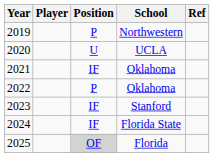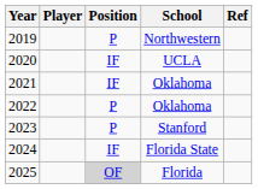 <table class="wikitable sortable plainrowheaders" style="text-align:center;">
 <tr>
 <th scope="col">Year</th>
 <th scope="col">Player</th>
 <th scope="col">Position</th>
 <th scope="col">School</th>
 <th scope="col" class="unsortable">Ref</th>
 </tr>
 <tr>
 <td>2019</td>
 <td></td>
 <td><a href='#'>P</a></td>
 <td><a href='#'>Northwestern</a></td>
 <td></td>
 </tr>
 <tr>
 <td>2020</td>
 <td></td>
-<td><a href='#'>U</a></td>
+<td><a href='#'>IF</a></td>
 <td><a href='#'>UCLA</a></td>
 <td></td>
 </tr>
 <tr>
 <td>2021</td>
 <td></td>
 <td><a href='#'>IF</a></td>
 <td><a href='#'>Oklahoma</a></td>
 <td></td>
 </tr>
 <tr>
 <td>2022</td>
 <td></td>
 <td><a href='#'>P</a></td>
 <td><a href='#'>Oklahoma</a></td>
 <td></td>
 </tr>
 <tr>
 <td>2023</td>
 <td></td>
-<td><a href='#'>IF</a></td>
+<td><a href='#'>P</a></td>
 <td><a href='#'>Stanford</a></td>
 <td></td>
 </tr>
 <tr>
 <td>2024</td>
 <td></td>
 <td><a href='#'>IF</a></td>
 <td><a href='#'>Florida State</a></td>
 <td></td>
 </tr>
 <tr>
 <td>2025</td>
 <td></td>
 <td style="background: lightgrey;"><a href='#'>OF</a></td>
 <td><a href='#'>Florida</a></td>
 <td></td>
 </tr>
 </table>
